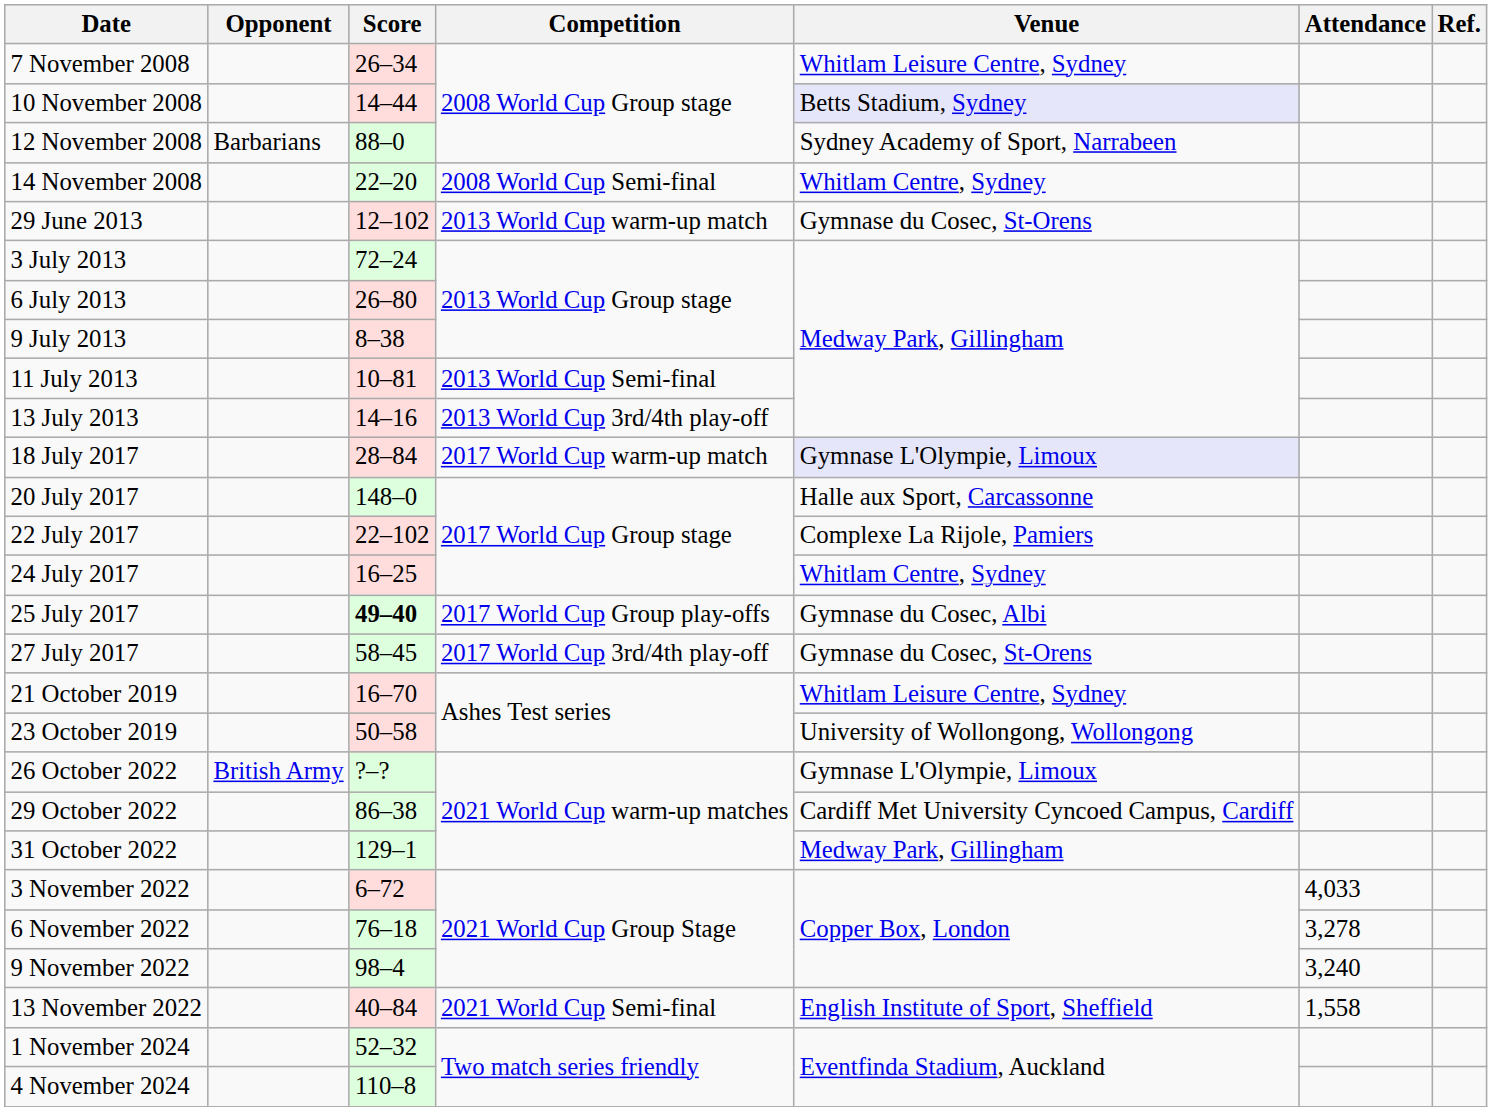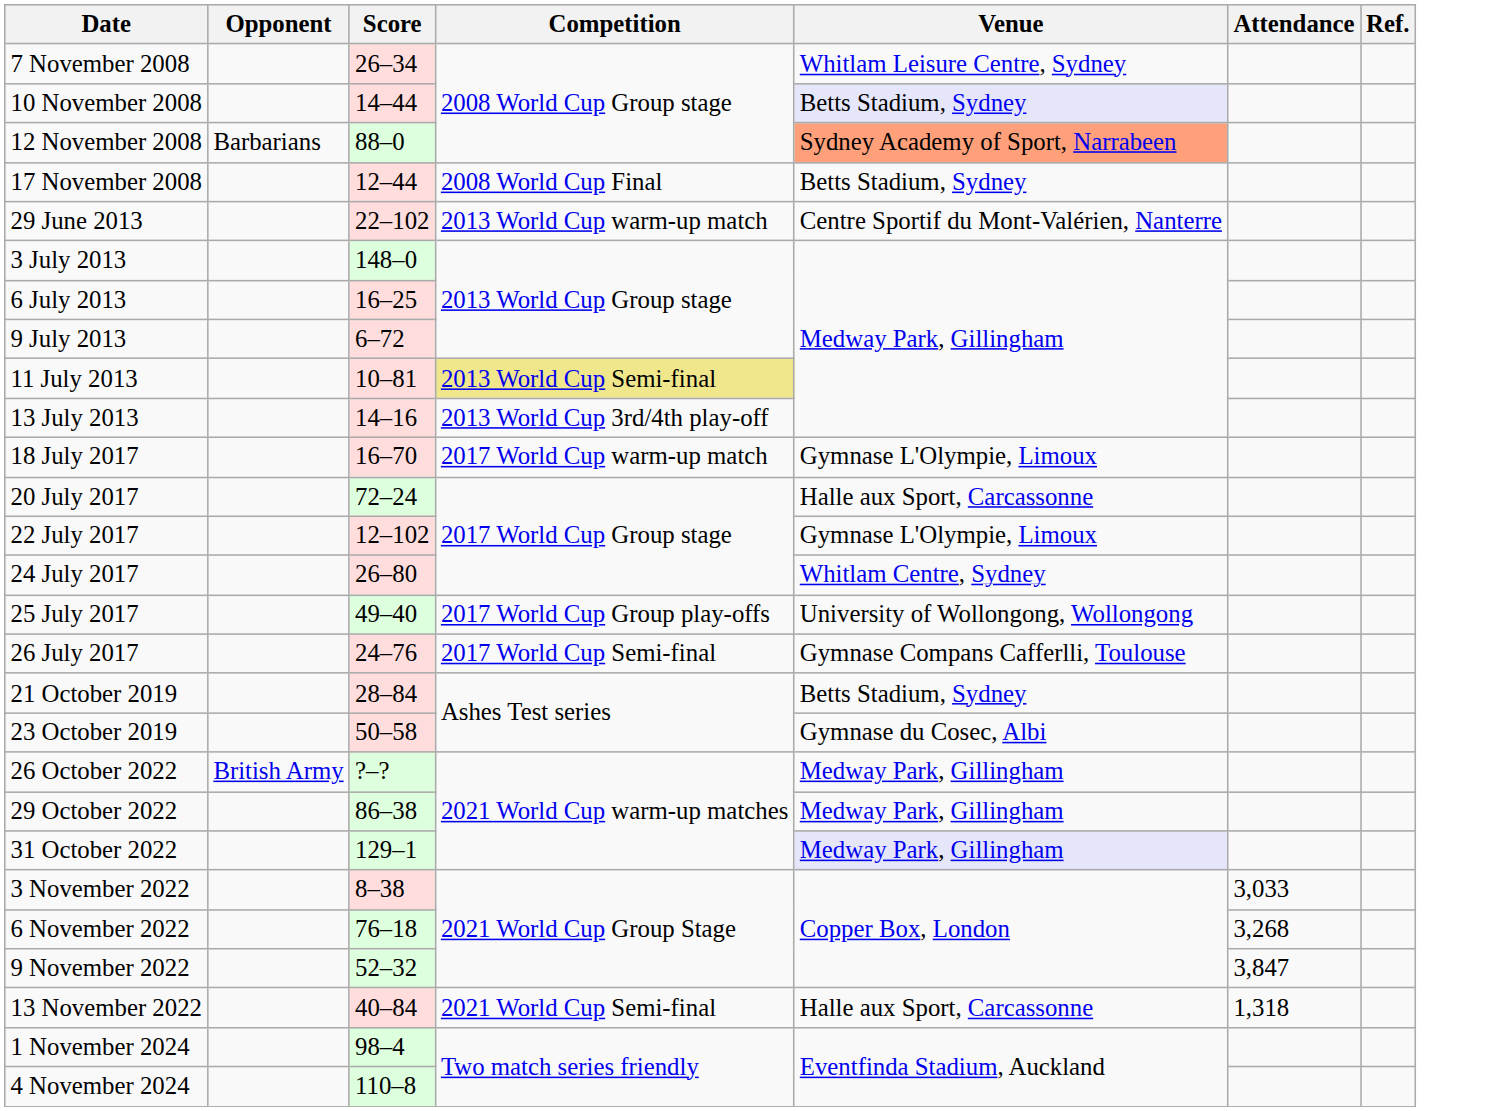 <table class="wikitable defaultcenter col2left">
 <tr>
 <th>Date</th>
 <th>Opponent</th>
 <th>Score</th>
 <th>Competition</th>
 <th>Venue</th>
 <th>Attendance</th>
 <th>Ref.</th>
 </tr>
 <tr>
 <td>7 November 2008</td>
 <td></td>
 <td style="background:#ffdddd;">26–34</td>
 <td rowspan=3><a href='#'>2008 World Cup</a> Group stage</td>
 <td><a href='#'>Whitlam Leisure Centre</a>, <a href='#'>Sydney</a></td>
 <td></td>
 <td></td>
 </tr>
 <tr>
 <td>10 November 2008</td>
 <td></td>
 <td style="background:#ffdddd;">14–44</td>
 <td style="background: lavender;">Betts Stadium, <a href='#'>Sydney</a></td>
 <td></td>
 <td></td>
 </tr>
 <tr>
 <td>12 November 2008</td>
 <td>Barbarians</td>
 <td style="background:#ddffdd;">88–0</td>
-<td>Sydney Academy of Sport, <a href='#'>Narrabeen</a></td>
+<td style="background: lightsalmon;">Sydney Academy of Sport, <a href='#'>Narrabeen</a></td>
 <td></td>
 <td></td>
 </tr>
 <tr>
-<td>14 November 2008</td>
+<td>17 November 2008</td>
 <td></td>
-<td style="background:#ddffdd;">22–20</td>
-<td><a href='#'>2008 World Cup</a> Semi-final</td>
-<td><a href='#'>Whitlam Centre</a>, <a href='#'>Sydney</a></td>
+<td style="background:#ffdddd;">12–44</td>
+<td><a href='#'>2008 World Cup</a> Final</td>
+<td>Betts Stadium, <a href='#'>Sydney</a></td>
 <td></td>
 <td></td>
 </tr>
 <tr>
 <td>29 June 2013</td>
 <td></td>
-<td style="background:#ffdddd;">12–102</td>
+<td style="background:#ffdddd;">22–102</td>
 <td><a href='#'>2013 World Cup</a> warm-up match</td>
-<td>Gymnase du Cosec, <a href='#'>St-Orens</a></td>
+<td>Centre Sportif du Mont-Valérien, <a href='#'>Nanterre</a></td>
 <td></td>
 <td></td>
 </tr>
 <tr>
 <td>3 July 2013</td>
 <td></td>
-<td style="background:#ddffdd;">72–24</td>
+<td style="background:#ddffdd;">148–0</td>
 <td rowspan=3><a href='#'>2013 World Cup</a> Group stage</td>
 <td rowspan=5><a href='#'>Medway Park</a>, <a href='#'>Gillingham</a></td>
 <td></td>
 <td></td>
 </tr>
 <tr>
 <td>6 July 2013</td>
 <td></td>
-<td style="background:#ffdddd;">26–80</td>
+<td style="background:#ffdddd;">16–25</td>
 <td></td>
 <td></td>
 </tr>
 <tr>
 <td>9 July 2013</td>
 <td></td>
-<td style="background:#ffdddd;">8–38</td>
+<td style="background:#ffdddd;">6–72</td>
 <td></td>
 <td></td>
 </tr>
 <tr>
 <td>11 July 2013</td>
 <td></td>
 <td style="background:#ffdddd;">10–81</td>
-<td><a href='#'>2013 World Cup</a> Semi-final</td>
+<td style="background: khaki;"><a href='#'>2013 World Cup</a> Semi-final</td>
 <td></td>
 <td></td>
 </tr>
 <tr>
 <td>13 July 2013</td>
 <td></td>
 <td style="background:#ffdddd;">14–16</td>
 <td><a href='#'>2013 World Cup</a> 3rd/4th play-off</td>
 <td></td>
 <td></td>
 </tr>
 <tr>
 <td>18 July 2017</td>
 <td></td>
-<td style="background:#ffdddd;">28–84</td>
+<td style="background:#ffdddd;">16–70</td>
 <td><a href='#'>2017 World Cup</a> warm-up match</td>
-<td style="background: lavender;">Gymnase L'Olympie, <a href='#'>Limoux</a></td>
+<td>Gymnase L'Olympie, <a href='#'>Limoux</a></td>
 <td></td>
 <td></td>
 </tr>
 <tr>
 <td>20 July 2017</td>
 <td></td>
-<td style="background:#ddffdd;">148–0</td>
+<td style="background:#ddffdd;">72–24</td>
 <td rowspan=3><a href='#'>2017 World Cup</a> Group stage</td>
 <td>Halle aux Sport, <a href='#'>Carcassonne</a></td>
 <td></td>
 <td></td>
 </tr>
 <tr>
 <td>22 July 2017</td>
 <td></td>
-<td style="background:#ffdddd;">22–102</td>
-<td>Complexe La Rijole, <a href='#'>Pamiers</a></td>
+<td style="background:#ffdddd;">12–102</td>
+<td>Gymnase L'Olympie, <a href='#'>Limoux</a></td>
 <td></td>
 <td></td>
 </tr>
 <tr>
 <td>24 July 2017</td>
 <td></td>
-<td style="background:#ffdddd;">16–25</td>
+<td style="background:#ffdddd;">26–80</td>
 <td><a href='#'>Whitlam Centre</a>, <a href='#'>Sydney</a></td>
 <td></td>
 <td></td>
 </tr>
 <tr>
 <td>25 July 2017</td>
 <td></td>
-<td style="background:#ddffdd;"><strong>49–40</strong></td>
+<td style="background:#ddffdd;">49–40</td>
 <td><a href='#'>2017 World Cup</a> Group play-offs</td>
-<td>Gymnase du Cosec, <a href='#'>Albi</a></td>
+<td>University of Wollongong, <a href='#'>Wollongong</a></td>
 <td></td>
 <td></td>
 </tr>
 <tr>
-<td>27 July 2017</td>
+<td>26 July 2017</td>
 <td></td>
-<td style="background:#ddffdd;">58–45</td>
-<td><a href='#'>2017 World Cup</a> 3rd/4th play-off</td>
-<td>Gymnase du Cosec, <a href='#'>St-Orens</a></td>
+<td style="background:#ffdddd;">24–76</td>
+<td><a href='#'>2017 World Cup</a> Semi-final</td>
+<td>Gymnase Compans Cafferlli, <a href='#'>Toulouse</a></td>
 <td></td>
 <td></td>
 </tr>
 <tr>
 <td>21 October 2019</td>
 <td></td>
-<td style="background:#ffdddd;">16–70</td>
+<td style="background:#ffdddd;">28–84</td>
 <td rowspan=2>Ashes Test series</td>
-<td><a href='#'>Whitlam Leisure Centre</a>, <a href='#'>Sydney</a></td>
+<td>Betts Stadium, <a href='#'>Sydney</a></td>
 <td></td>
 <td></td>
 </tr>
 <tr>
 <td>23 October 2019</td>
 <td></td>
 <td style="background:#ffdddd;">50–58</td>
-<td>University of Wollongong, <a href='#'>Wollongong</a></td>
+<td>Gymnase du Cosec, <a href='#'>Albi</a></td>
 <td></td>
 <td></td>
 </tr>
 <tr>
 <td>26 October 2022</td>
 <td> <a href='#'>British Army</a></td>
 <td style="background:#ddffdd;">?–?</td>
 <td rowspan=3><a href='#'>2021 World Cup</a> warm-up matches</td>
-<td>Gymnase L'Olympie, <a href='#'>Limoux</a></td>
+<td><a href='#'>Medway Park</a>, <a href='#'>Gillingham</a></td>
 <td></td>
 <td></td>
 </tr>
 <tr>
 <td>29 October 2022</td>
 <td></td>
 <td style="background:#ddffdd;">86–38</td>
-<td>Cardiff Met University Cyncoed Campus, <a href='#'>Cardiff</a></td>
+<td><a href='#'>Medway Park</a>, <a href='#'>Gillingham</a></td>
 <td></td>
 <td></td>
 </tr>
 <tr>
 <td>31 October 2022</td>
 <td></td>
 <td style="background:#ddffdd;">129–1</td>
-<td><a href='#'>Medway Park</a>, <a href='#'>Gillingham</a></td>
+<td style="background: lavender;"><a href='#'>Medway Park</a>, <a href='#'>Gillingham</a></td>
 <td></td>
 <td></td>
 </tr>
 <tr>
 <td>3 November 2022</td>
 <td></td>
-<td style="background:#ffdddd;">6–72</td>
+<td style="background:#ffdddd;">8–38</td>
 <td rowspan=3><a href='#'>2021 World Cup</a> Group Stage</td>
 <td rowspan="3"><a href='#'>Copper Box</a>, <a href='#'>London</a></td>
-<td>4,033</td>
+<td>3,033</td>
 <td></td>
 </tr>
 <tr>
 <td>6 November 2022</td>
 <td></td>
 <td style="background:#ddffdd;">76–18</td>
-<td>3,278</td>
+<td>3,268</td>
 <td></td>
 </tr>
 <tr>
 <td>9 November 2022</td>
 <td></td>
-<td style="background:#ddffdd;">98–4</td>
-<td>3,240</td>
+<td style="background:#ddffdd;">52–32</td>
+<td>3,847</td>
 <td></td>
 </tr>
 <tr>
 <td>13 November 2022</td>
 <td></td>
 <td style="background:#ffdddd;">40–84</td>
 <td><a href='#'>2021 World Cup</a> Semi-final</td>
-<td><a href='#'>English Institute of Sport</a>, <a href='#'>Sheffield</a></td>
-<td>1,558</td>
+<td>Halle aux Sport, <a href='#'>Carcassonne</a></td>
+<td>1,318</td>
 <td></td>
 </tr>
 <tr>
 <td>1 November 2024</td>
 <td></td>
-<td style="background:#ddffdd;">52–32</td>
+<td style="background:#ddffdd;">98–4</td>
 <td rowspan=2><a href='#'>Two match series friendly</a></td>
 <td rowspan=2><a href='#'>Eventfinda Stadium</a>, Auckland</td>
 <td></td>
 <td></td>
 </tr>
 <tr>
 <td>4 November 2024</td>
 <td></td>
 <td style="background:#ddffdd;">110–8</td>
 <td></td>
 <td></td>
 </tr>
 </table>
